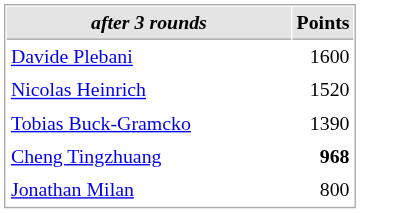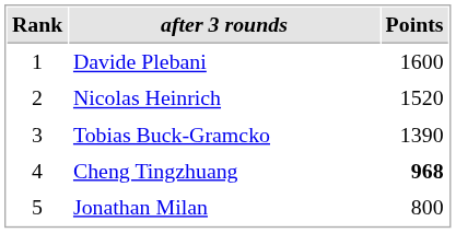 <table cellspacing="1" cellpadding="3" style="border:1px solid #aaa; font-size:90%;">
 <tr style="background:#e4e4e4;">
+<th style="border-bottom:1px solid #aaa; width:10px;">Rank</th>
 <th style="border-bottom:1px solid #aaa; width:200px; white-space:nowrap;"><em>after 3 rounds</em> </th>
 <th style="border-bottom:1px solid #aaa; width:20px;">Points</th>
 </tr>
 <tr>
+<td align=center>1</td>
 <td> <a href='#'>Davide Plebani</a></td>
 <td align=right>1600</td>
 </tr>
 <tr>
+<td align=center>2</td>
 <td> <a href='#'>Nicolas Heinrich</a></td>
 <td align=right>1520</td>
 </tr>
 <tr>
+<td align=center>3</td>
 <td> <a href='#'>Tobias Buck-Gramcko</a></td>
 <td align=right>1390</td>
 </tr>
 <tr>
+<td align=center>4</td>
 <td> <a href='#'>Cheng Tingzhuang</a></td>
 <td align=right><strong>968</strong></td>
 </tr>
 <tr>
+<td align=center>5</td>
 <td> <a href='#'>Jonathan Milan</a></td>
 <td align=right>800</td>
 </tr>
 </table>
